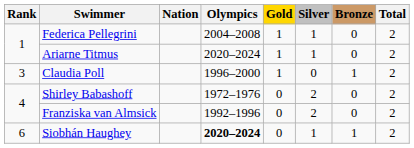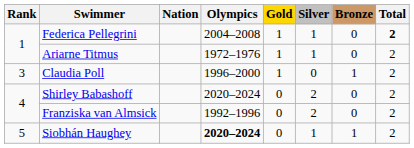 <table class="wikitable sortable" style="text-align:center">
 <tr>
 <th>Rank</th>
 <th>Swimmer</th>
 <th>Nation</th>
 <th>Olympics</th>
 <th style="background-color:gold">Gold</th>
 <th style="background-color:silver">Silver</th>
 <th style="background-color:#cc9966">Bronze</th>
 <th>Total</th>
 </tr>
 <tr>
 <td rowspan=2>1</td>
 <td align=left data-sort-value="Pellegrini, Federica"><a href='#'>Federica Pellegrini</a></td>
 <td align=left></td>
 <td>2004–2008</td>
 <td>1</td>
 <td>1</td>
 <td>0</td>
-<td>2</td>
+<td><strong>2</strong></td>
 </tr>
 <tr>
 <td align=left data-sort-value="Titmus, Ariarnea"><a href='#'>Ariarne Titmus</a></td>
 <td align=left></td>
-<td>2020–2024</td>
+<td>1972–1976</td>
 <td>1</td>
 <td>1</td>
 <td>0</td>
 <td>2</td>
 </tr>
 <tr>
 <td>3</td>
 <td align=left data-sort-value="Poll, Claudia"><a href='#'>Claudia Poll</a></td>
 <td align=left></td>
 <td>1996–2000</td>
 <td>1</td>
 <td>0</td>
 <td>1</td>
 <td>2</td>
 </tr>
 <tr>
 <td rowspan=2>4</td>
 <td align=left data-sort-value="Babashoff, Shirley"><a href='#'>Shirley Babashoff</a></td>
 <td align=left></td>
-<td>1972–1976</td>
+<td>2020–2024</td>
 <td>0</td>
 <td>2</td>
 <td>0</td>
 <td>2</td>
 </tr>
 <tr>
 <td align=left data-sort-value="Almsick, Franziska van"><a href='#'>Franziska van Almsick</a></td>
 <td align=left></td>
 <td>1992–1996</td>
 <td>0</td>
 <td>2</td>
 <td>0</td>
 <td>2</td>
 </tr>
 <tr>
-<td>6</td>
+<td>5</td>
 <td align=left data-sort-value="Haughey, Siobhán"><a href='#'>Siobhán Haughey</a></td>
 <td align=left></td>
 <td><strong>2020–2024</strong></td>
 <td>0</td>
 <td>1</td>
 <td>1</td>
 <td>2</td>
 </tr>
 </table>
